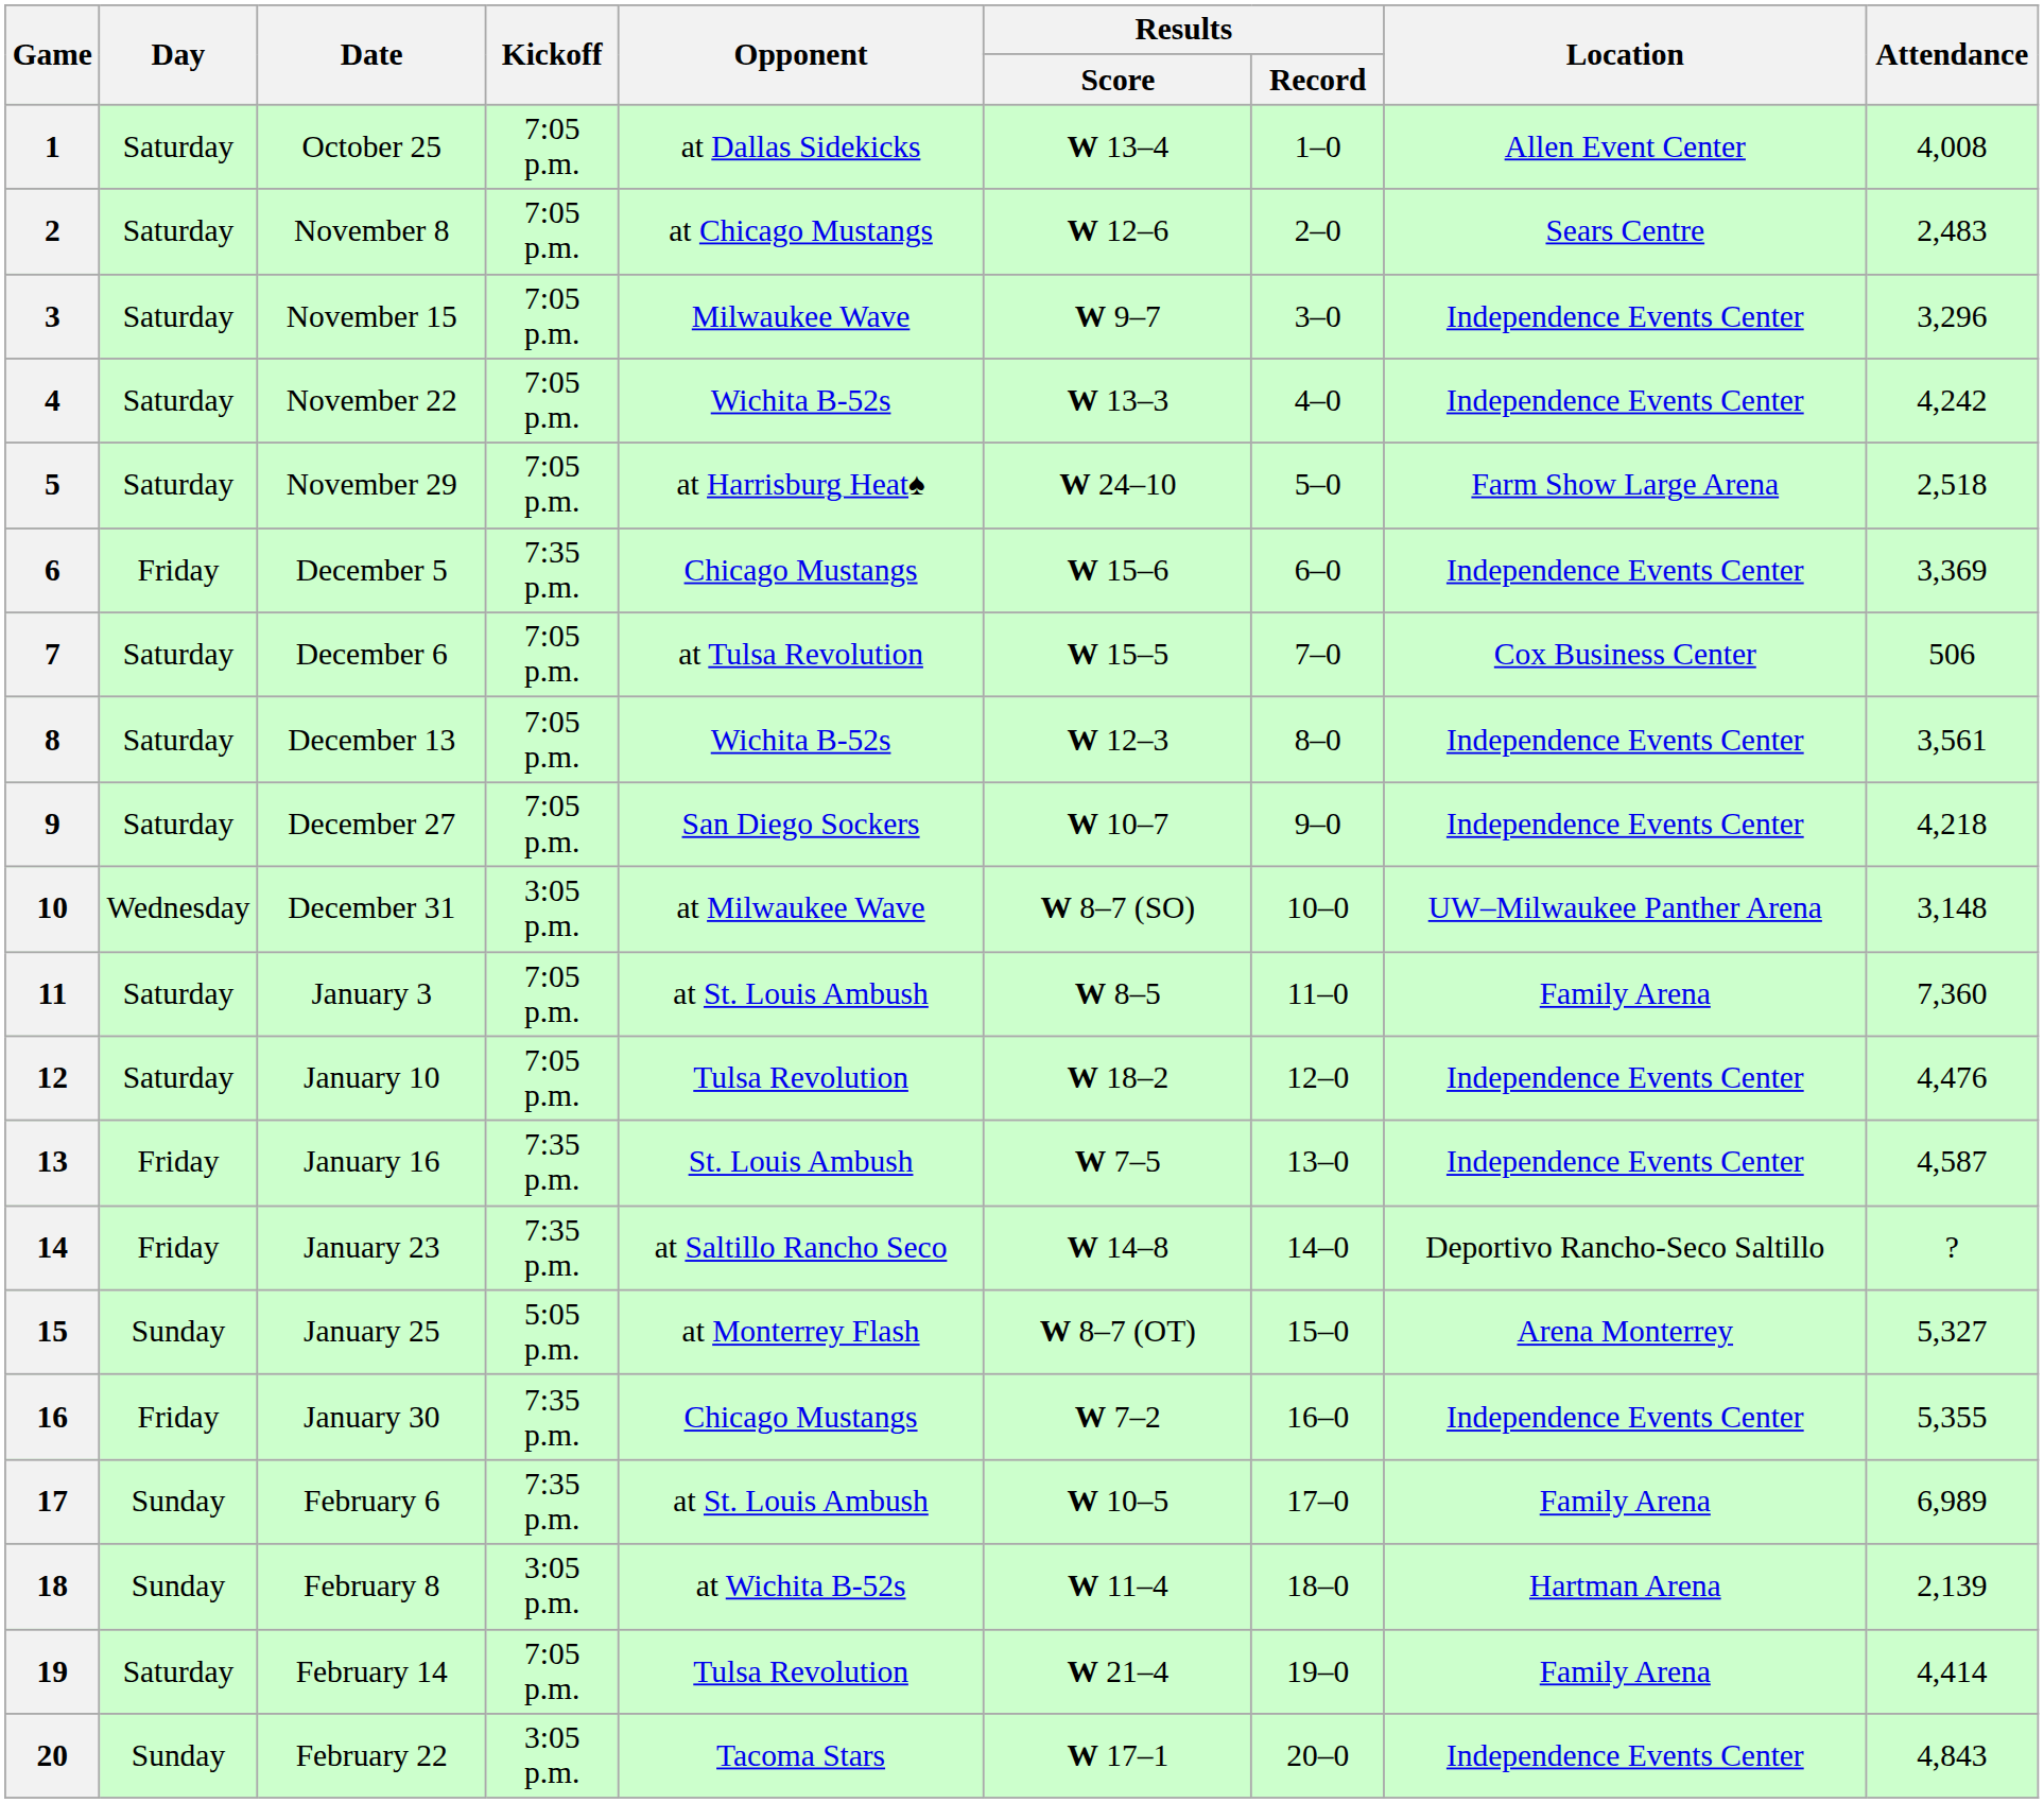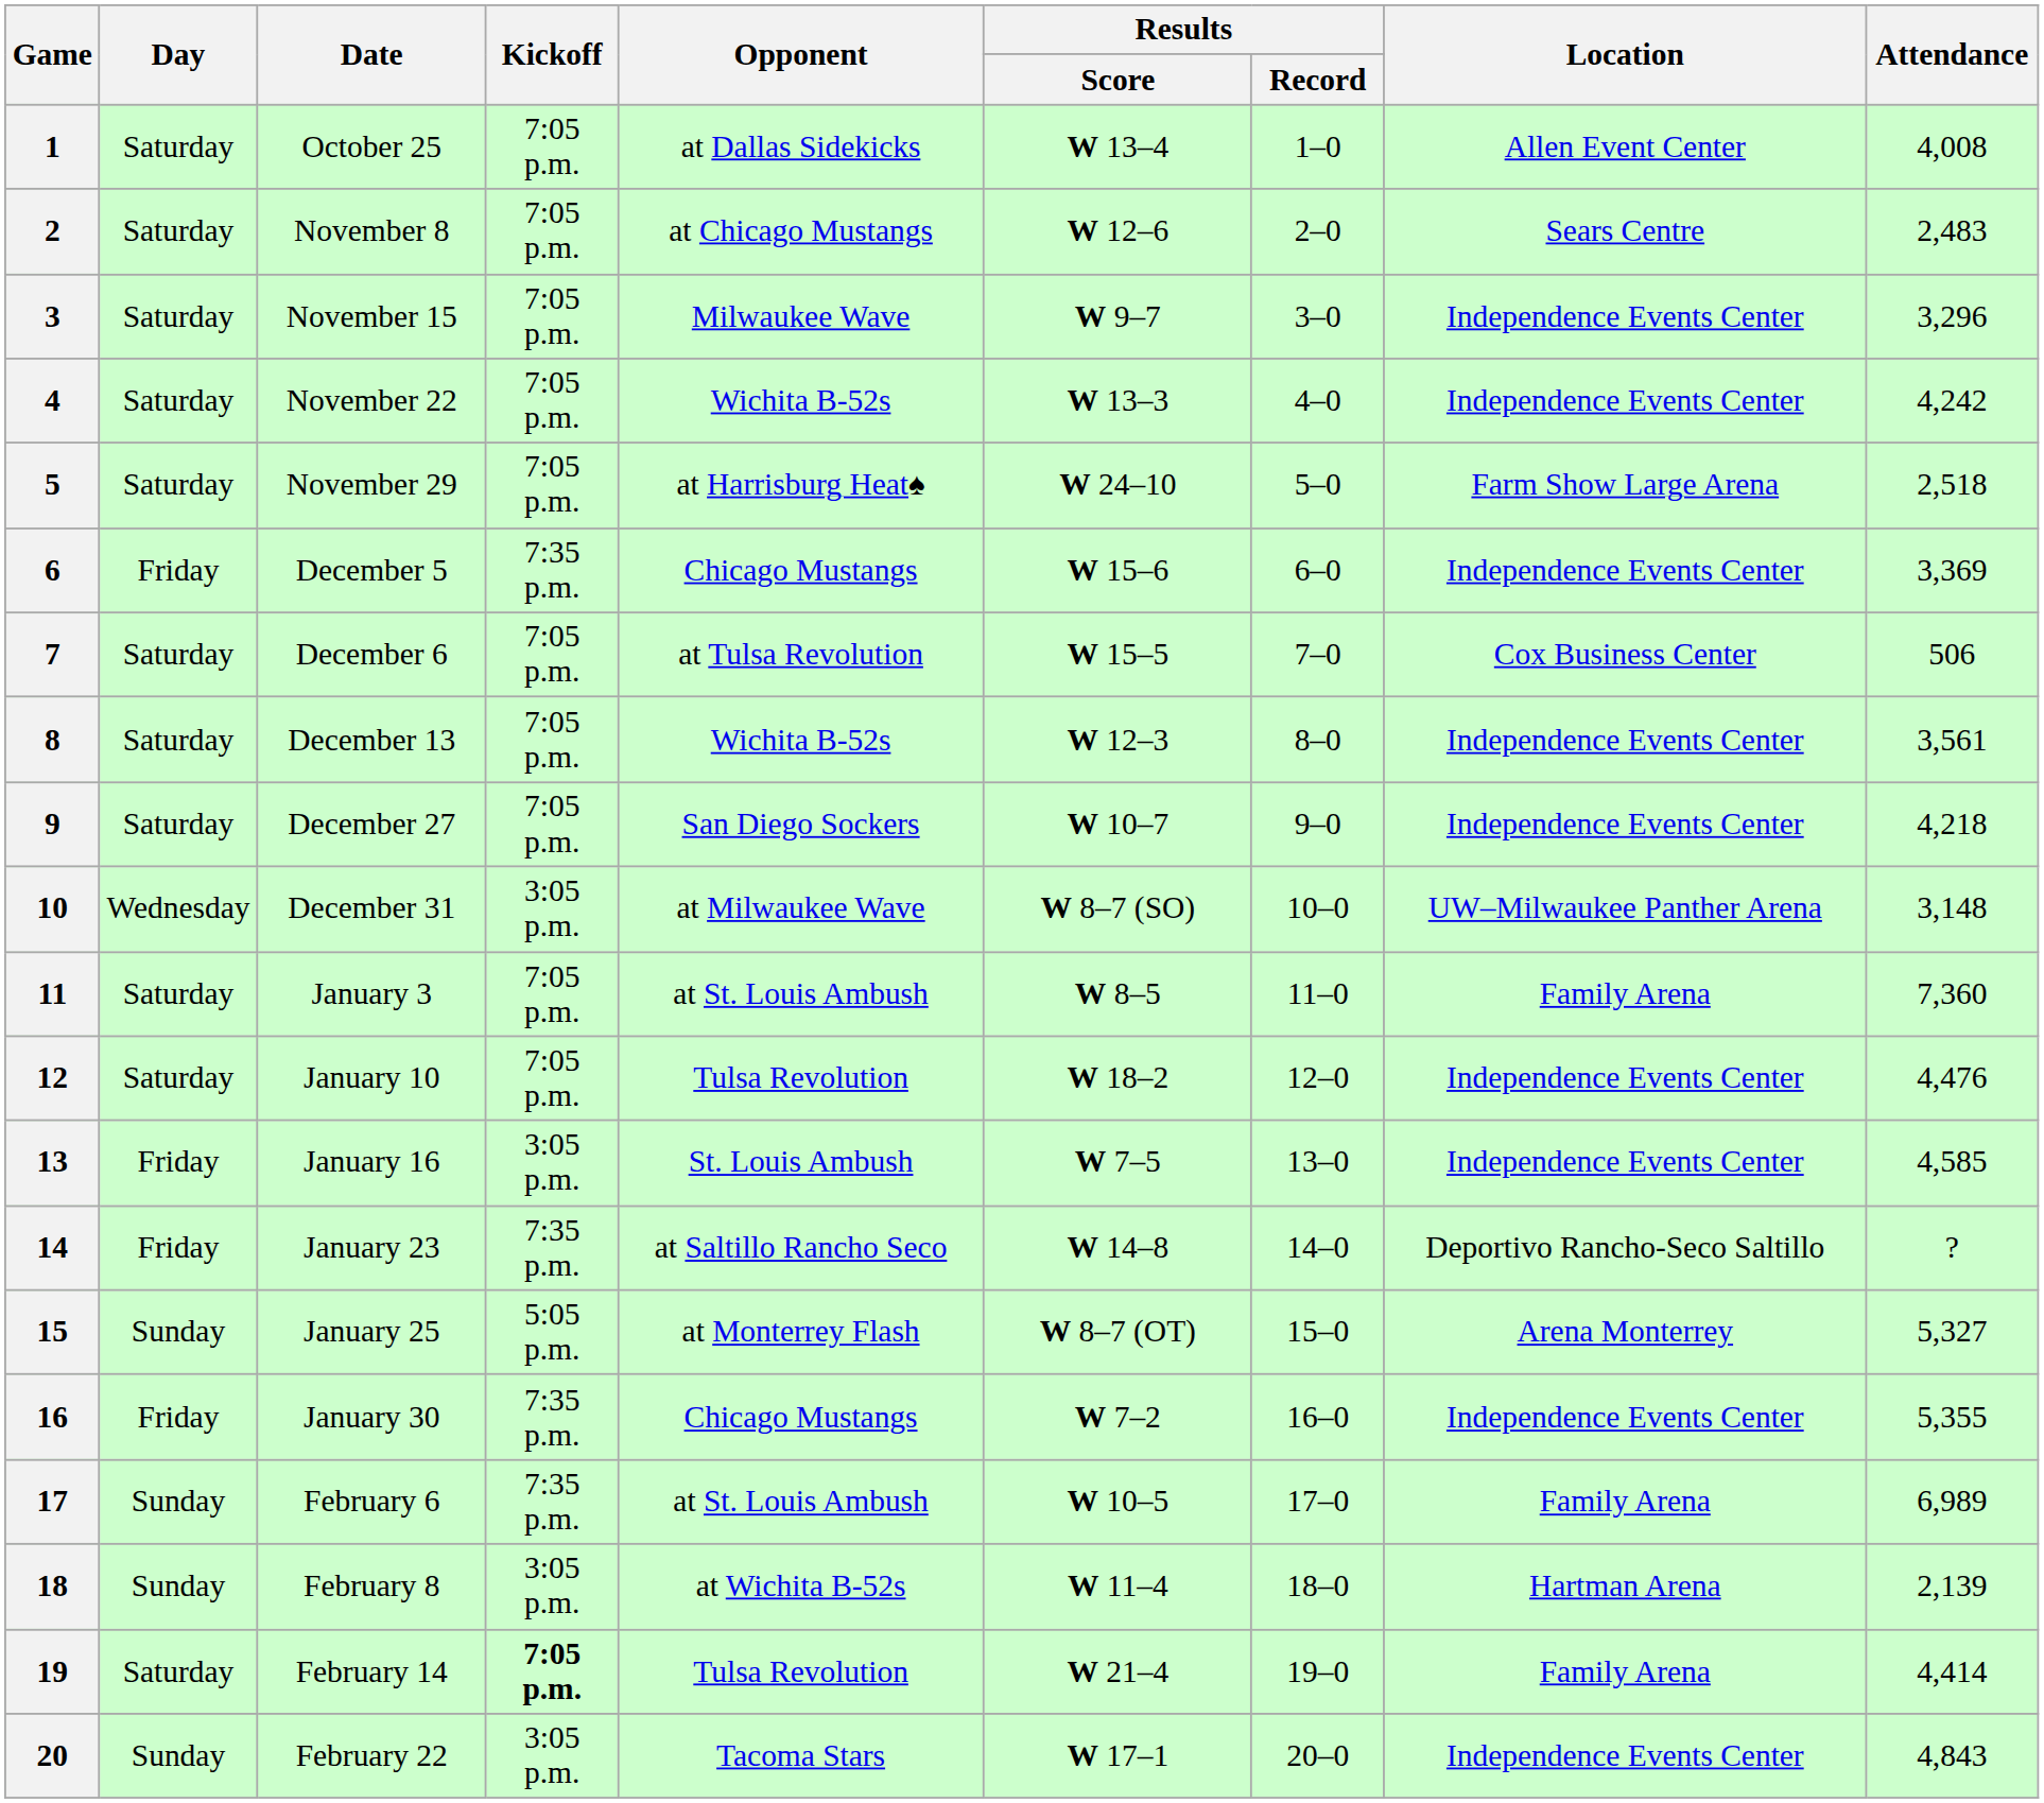 <table class="wikitable">
 <tr>
 <th rowspan="2" width="40">Game</th>
 <th rowspan="2" width="60">Day</th>
 <th rowspan="2" width="110">Date</th>
 <th rowspan="2" width="60">Kickoff</th>
 <th rowspan="2" width="180">Opponent</th>
 <th colspan="2" width="190">Results</th>
 <th rowspan="2" width="240">Location</th>
 <th rowspan="2" width="80">Attendance</th>
 </tr>
 <tr>
 <th width="130">Score</th>
 <th width="60">Record</th>
 </tr>
 <tr align="center" bgcolor="#CCFFCC">
 <th>1</th>
 <td>Saturday</td>
 <td>October 25</td>
 <td>7:05 p.m.</td>
 <td>at <a href='#'>Dallas Sidekicks</a></td>
 <td><strong>W</strong> 13–4</td>
 <td>1–0</td>
 <td><a href='#'>Allen Event Center</a></td>
 <td>4,008</td>
 </tr>
 <tr align="center" bgcolor="#CCFFCC">
 <th>2</th>
 <td>Saturday</td>
 <td>November 8</td>
 <td>7:05 p.m.</td>
 <td>at <a href='#'>Chicago Mustangs</a></td>
 <td><strong>W</strong> 12–6</td>
 <td>2–0</td>
 <td><a href='#'>Sears Centre</a></td>
 <td>2,483</td>
 </tr>
 <tr align="center" bgcolor="#CCFFCC">
 <th>3</th>
 <td>Saturday</td>
 <td>November 15</td>
 <td>7:05 p.m.</td>
 <td><a href='#'>Milwaukee Wave</a></td>
 <td><strong>W</strong> 9–7</td>
 <td>3–0</td>
 <td><a href='#'>Independence Events Center</a></td>
 <td>3,296</td>
 </tr>
 <tr align="center" bgcolor="#CCFFCC">
 <th>4</th>
 <td>Saturday</td>
 <td>November 22</td>
 <td>7:05 p.m.</td>
 <td><a href='#'>Wichita B-52s</a></td>
 <td><strong>W</strong> 13–3</td>
 <td>4–0</td>
 <td><a href='#'>Independence Events Center</a></td>
 <td>4,242</td>
 </tr>
 <tr align="center" bgcolor="#CCFFCC">
 <th>5</th>
 <td>Saturday</td>
 <td>November 29</td>
 <td>7:05 p.m.</td>
 <td>at <a href='#'>Harrisburg Heat</a>♠</td>
 <td><strong>W</strong> 24–10</td>
 <td>5–0</td>
 <td><a href='#'>Farm Show Large Arena</a></td>
 <td>2,518</td>
 </tr>
 <tr align="center" bgcolor="#CCFFCC">
 <th>6</th>
 <td>Friday</td>
 <td>December 5</td>
 <td>7:35 p.m.</td>
 <td><a href='#'>Chicago Mustangs</a></td>
 <td><strong>W</strong> 15–6</td>
 <td>6–0</td>
 <td><a href='#'>Independence Events Center</a></td>
 <td>3,369</td>
 </tr>
 <tr align="center" bgcolor="#CCFFCC">
 <th>7</th>
 <td>Saturday</td>
 <td>December 6</td>
 <td>7:05 p.m.</td>
 <td>at <a href='#'>Tulsa Revolution</a></td>
 <td><strong>W</strong> 15–5</td>
 <td>7–0</td>
 <td><a href='#'>Cox Business Center</a></td>
 <td>506</td>
 </tr>
 <tr align="center" bgcolor="#CCFFCC">
 <th>8</th>
 <td>Saturday</td>
 <td>December 13</td>
 <td>7:05 p.m.</td>
 <td><a href='#'>Wichita B-52s</a></td>
 <td><strong>W</strong> 12–3</td>
 <td>8–0</td>
 <td><a href='#'>Independence Events Center</a></td>
 <td>3,561</td>
 </tr>
 <tr align="center" bgcolor="#CCFFCC">
 <th>9</th>
 <td>Saturday</td>
 <td>December 27</td>
 <td>7:05 p.m.</td>
 <td><a href='#'>San Diego Sockers</a></td>
 <td><strong>W</strong> 10–7</td>
 <td>9–0</td>
 <td><a href='#'>Independence Events Center</a></td>
 <td>4,218</td>
 </tr>
 <tr align="center" bgcolor="#CCFFCC">
 <th>10</th>
 <td>Wednesday</td>
 <td>December 31</td>
 <td>3:05 p.m.</td>
 <td>at <a href='#'>Milwaukee Wave</a></td>
 <td><strong>W</strong> 8–7 (SO)</td>
 <td>10–0</td>
 <td><a href='#'>UW–Milwaukee Panther Arena</a></td>
 <td>3,148</td>
 </tr>
 <tr align="center" bgcolor="#CCFFCC">
 <th>11</th>
 <td>Saturday</td>
 <td>January 3</td>
 <td>7:05 p.m.</td>
 <td>at <a href='#'>St. Louis Ambush</a></td>
 <td><strong>W</strong> 8–5</td>
 <td>11–0</td>
 <td><a href='#'>Family Arena</a></td>
 <td>7,360</td>
 </tr>
 <tr align="center" bgcolor="#CCFFCC">
 <th>12</th>
 <td>Saturday</td>
 <td>January 10</td>
 <td>7:05 p.m.</td>
 <td><a href='#'>Tulsa Revolution</a></td>
 <td><strong>W</strong> 18–2</td>
 <td>12–0</td>
 <td><a href='#'>Independence Events Center</a></td>
 <td>4,476</td>
 </tr>
 <tr align="center" bgcolor="#CCFFCC">
 <th>13</th>
 <td>Friday</td>
 <td>January 16</td>
-<td>7:35 p.m.</td>
+<td>3:05 p.m.</td>
 <td><a href='#'>St. Louis Ambush</a></td>
 <td><strong>W</strong> 7–5</td>
 <td>13–0</td>
 <td><a href='#'>Independence Events Center</a></td>
-<td>4,587</td>
+<td>4,585</td>
 </tr>
 <tr align="center" bgcolor="#CCFFCC">
 <th>14</th>
 <td>Friday</td>
 <td>January 23</td>
 <td>7:35 p.m.</td>
 <td>at <a href='#'>Saltillo Rancho Seco</a></td>
 <td><strong>W</strong> 14–8</td>
 <td>14–0</td>
 <td>Deportivo Rancho-Seco Saltillo</td>
 <td>?</td>
 </tr>
 <tr align="center" bgcolor="#CCFFCC">
 <th>15</th>
 <td>Sunday</td>
 <td>January 25</td>
 <td>5:05 p.m.</td>
 <td>at <a href='#'>Monterrey Flash</a></td>
 <td><strong>W</strong> 8–7 (OT)</td>
 <td>15–0</td>
 <td><a href='#'>Arena Monterrey</a></td>
 <td>5,327</td>
 </tr>
 <tr align="center" bgcolor="#CCFFCC">
 <th>16</th>
 <td>Friday</td>
 <td>January 30</td>
 <td>7:35 p.m.</td>
 <td><a href='#'>Chicago Mustangs</a></td>
 <td><strong>W</strong> 7–2</td>
 <td>16–0</td>
 <td><a href='#'>Independence Events Center</a></td>
 <td>5,355</td>
 </tr>
 <tr align="center" bgcolor="#CCFFCC">
 <th>17</th>
 <td>Sunday</td>
 <td>February 6</td>
 <td>7:35 p.m.</td>
 <td>at <a href='#'>St. Louis Ambush</a></td>
 <td><strong>W</strong> 10–5</td>
 <td>17–0</td>
 <td><a href='#'>Family Arena</a></td>
 <td>6,989</td>
 </tr>
 <tr align="center" bgcolor="#CCFFCC">
 <th>18</th>
 <td>Sunday</td>
 <td>February 8</td>
 <td>3:05 p.m.</td>
 <td>at <a href='#'>Wichita B-52s</a></td>
 <td><strong>W</strong> 11–4</td>
 <td>18–0</td>
 <td><a href='#'>Hartman Arena</a></td>
 <td>2,139</td>
 </tr>
 <tr align="center" bgcolor="#CCFFCC">
 <th>19</th>
 <td>Saturday</td>
 <td>February 14</td>
-<td>7:05 p.m.</td>
+<td><strong>7:05 p.m.</strong></td>
 <td><a href='#'>Tulsa Revolution</a></td>
 <td><strong>W</strong> 21–4</td>
 <td>19–0</td>
 <td><a href='#'>Family Arena</a></td>
 <td>4,414</td>
 </tr>
 <tr align="center" bgcolor="#CCFFCC">
 <th>20</th>
 <td>Sunday</td>
 <td>February 22</td>
 <td>3:05 p.m.</td>
 <td><a href='#'>Tacoma Stars</a></td>
 <td><strong>W</strong> 17–1</td>
 <td>20–0</td>
 <td><a href='#'>Independence Events Center</a></td>
 <td>4,843</td>
 </tr>
 </table>
